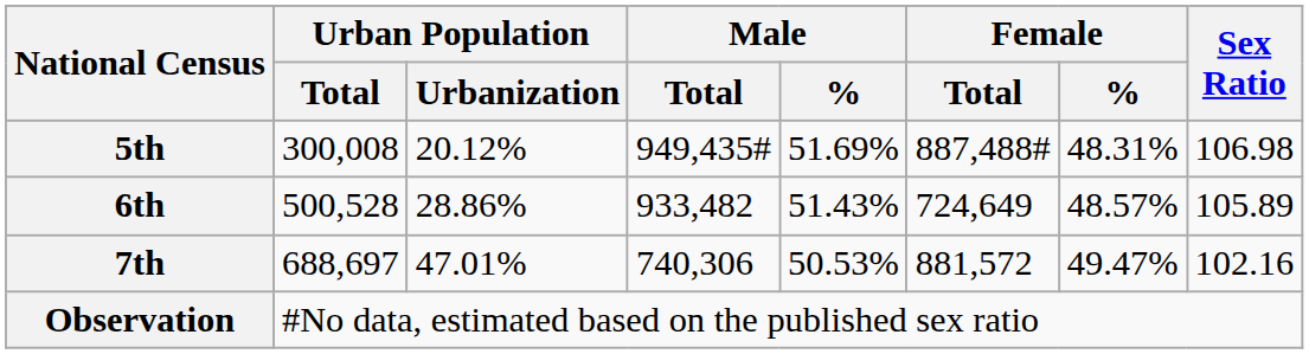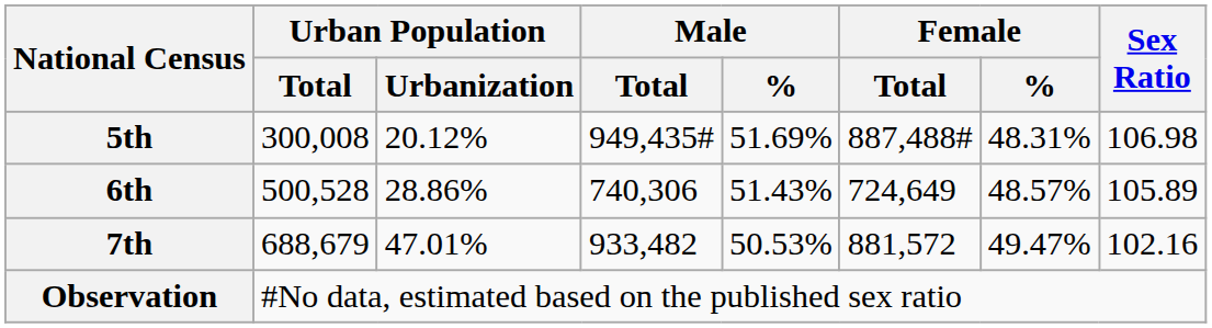 <table class="wikitable">
 <tr>
 <th rowspan="2">National Census</th>
 <th colspan="2">Urban Population</th>
 <th colspan="2">Male</th>
 <th colspan="2">Female</th>
 <th rowspan="2"><a href='#'>Sex</a><br><a href='#'>Ratio</a></th>
 </tr>
 <tr>
 <th>Total</th>
 <th>Urbanization</th>
 <th>Total</th>
 <th>%</th>
 <th>Total</th>
 <th>%</th>
 </tr>
 <tr>
 <th>5th</th>
 <td>300,008</td>
 <td>20.12%</td>
 <td>949,435#</td>
 <td>51.69%</td>
 <td>887,488#</td>
 <td>48.31%</td>
 <td>106.98</td>
 </tr>
 <tr>
 <th>6th</th>
 <td>500,528</td>
 <td>28.86%</td>
-<td>933,482</td>
+<td>740,306</td>
 <td>51.43%</td>
 <td>724,649</td>
 <td>48.57%</td>
 <td>105.89</td>
 </tr>
 <tr>
 <th>7th</th>
-<td>688,697</td>
+<td>688,679</td>
 <td>47.01%</td>
-<td>740,306</td>
+<td>933,482</td>
 <td>50.53%</td>
 <td>881,572</td>
 <td>49.47%</td>
 <td>102.16</td>
 </tr>
 <tr>
 <th>Observation</th>
 <td colspan="7">#No data, estimated based on the published sex ratio</td>
 </tr>
 </table>
